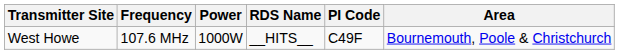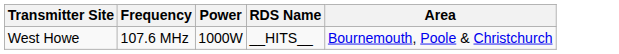 <table class="wikitable">
 <tr>
 <th>Transmitter Site</th>
 <th>Frequency</th>
 <th>Power</th>
 <th>RDS Name</th>
-<th>PI Code</th>
 <th>Area</th>
 </tr>
 <tr>
 <td>West Howe</td>
 <td>107.6 MHz</td>
 <td>1000W</td>
 <td>__HITS__</td>
-<td>C49F</td>
 <td><a href='#'>Bournemouth</a>, <a href='#'>Poole</a> & <a href='#'>Christchurch</a></td>
 </tr>
 </table>
